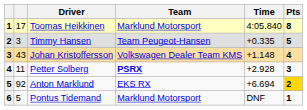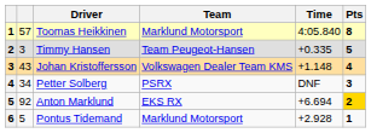 <table class=wikitable style="font-size:95%">
 <tr>
 <th></th>
 <th></th>
 <th>Driver</th>
 <th>Team</th>
 <th>Time</th>
 <th>Pts</th>
 </tr>
 <tr>
 <th style="background:#ffffbf;">1</th>
-<td style="background:#ffffbf;">17</td>
+<td style="background:#ffffbf;">57</td>
 <td style="background:#ffffbf;"> <a href='#'>Toomas Heikkinen</a></td>
 <td style="background:#ffffbf;"><a href='#'>Marklund Motorsport</a></td>
 <td style="background:#ffffbf;">4:05.840</td>
 <td style="background:#ffffbf;"><strong>8</strong></td>
 </tr>
 <tr>
 <th style="background:#dfdfdf;">2</th>
 <td style="background:#dfdfdf;">3</td>
 <td style="background:#dfdfdf;"> <a href='#'>Timmy Hansen</a></td>
 <td style="background:#dfdfdf;"><a href='#'>Team Peugeot-Hansen</a></td>
 <td style="background:#dfdfdf;">+0.335</td>
 <td style="background:#dfdfdf;"><strong>5</strong></td>
 </tr>
 <tr>
 <th style="background:#ffdf9f;">3</th>
 <td style="background:#ffdf9f;">43</td>
 <td style="background:#ffdf9f;"> <a href='#'>Johan Kristoffersson</a></td>
 <td style="background:#ffdf9f;"><a href='#'>Volkswagen Dealer Team KMS</a></td>
 <td style="background:#ffdf9f;">+1.148</td>
 <td style="background:#ffdf9f;"><strong>4</strong></td>
 </tr>
 <tr>
 <th>4</th>
-<td>11</td>
+<td>34</td>
 <td> <a href='#'>Petter Solberg</a></td>
-<td><strong><a href='#'>PSRX</a></strong></td>
-<td>+2.928</td>
+<td><a href='#'>PSRX</a></td>
+<td>DNF</td>
 <td><strong>3</strong></td>
 </tr>
 <tr>
 <th>5</th>
 <td>92</td>
 <td> <a href='#'>Anton Marklund</a></td>
 <td><a href='#'>EKS RX</a></td>
 <td>+6.694</td>
 <td style="background: gold;"><strong>2</strong></td>
 </tr>
 <tr>
 <th>6</th>
 <td>5</td>
 <td> <a href='#'>Pontus Tidemand</a></td>
 <td><a href='#'>Marklund Motorsport</a></td>
-<td>DNF</td>
+<td>+2.928</td>
 <td><strong>1</strong></td>
 </tr>
 </table>
